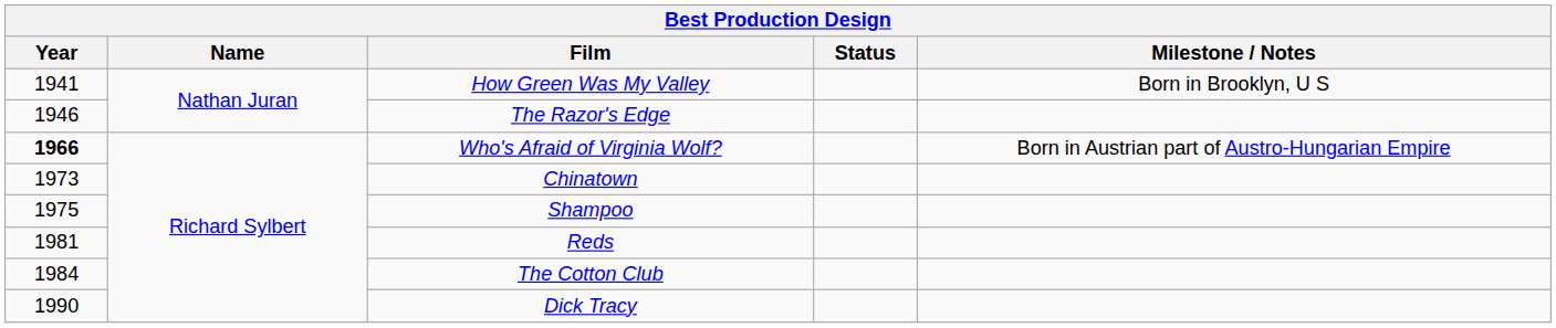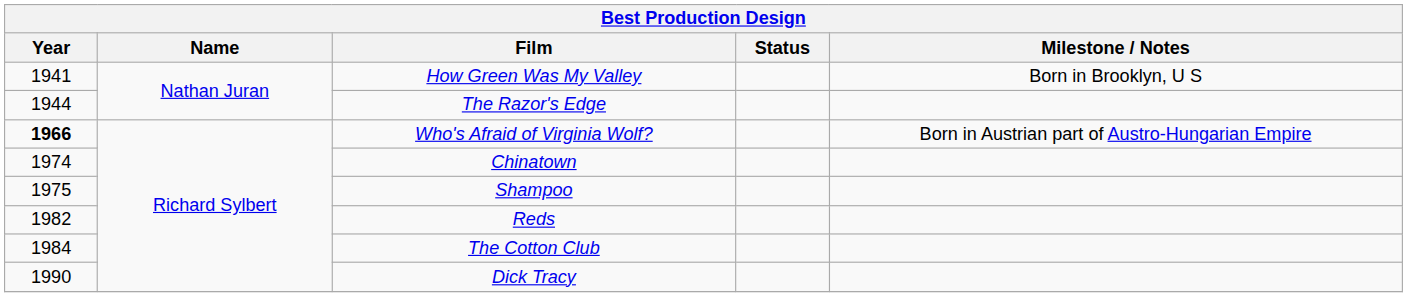 <table class="wikitable" style="text-align: center">
 <tr>
 <th colspan=6 style="text-align:center;"><a href='#'>Best Production Design</a></th>
 </tr>
 <tr>
 <th style="width:075px;">Year</th>
 <th style="width:200px;">Name</th>
 <th style="width:350px;">Film</th>
 <th style="width:075px;">Status</th>
 <th style="width:500px;">Milestone / Notes</th>
 </tr>
 <tr>
 <td style="text-align: center">1941</td>
 <td rowspan=2><a href='#'>Nathan Juran</a></td>
 <td><em><a href='#'>How Green Was My Valley</a></em></td>
 <td></td>
 <td>Born in Brooklyn, U S</td>
 </tr>
 <tr>
-<td>1946</td>
+<td>1944</td>
 <td><em><a href='#'>The Razor's Edge</a></em></td>
 <td></td>
 <td></td>
 </tr>
 <tr>
 <td><strong>1966</strong></td>
 <td rowspan=6><a href='#'>Richard Sylbert</a></td>
 <td><em><a href='#'>Who's Afraid of Virginia Wolf?</a></em></td>
 <td></td>
 <td>Born in Austrian part of <a href='#'>Austro-Hungarian Empire</a></td>
 </tr>
 <tr>
-<td>1973</td>
+<td>1974</td>
 <td><em><a href='#'>Chinatown</a></em></td>
 <td></td>
 <td></td>
 </tr>
 <tr>
 <td>1975</td>
 <td><em><a href='#'>Shampoo</a></em></td>
 <td></td>
 <td></td>
 </tr>
 <tr>
-<td>1981</td>
+<td>1982</td>
 <td><em><a href='#'>Reds</a></em></td>
 <td></td>
 <td></td>
 </tr>
 <tr>
 <td>1984</td>
 <td><em><a href='#'>The Cotton Club</a></em></td>
 <td></td>
 <td></td>
 </tr>
 <tr>
 <td>1990</td>
 <td><em><a href='#'>Dick Tracy</a></em></td>
 <td></td>
 <td></td>
 </tr>
 <tr>
 </tr>
 </table>
